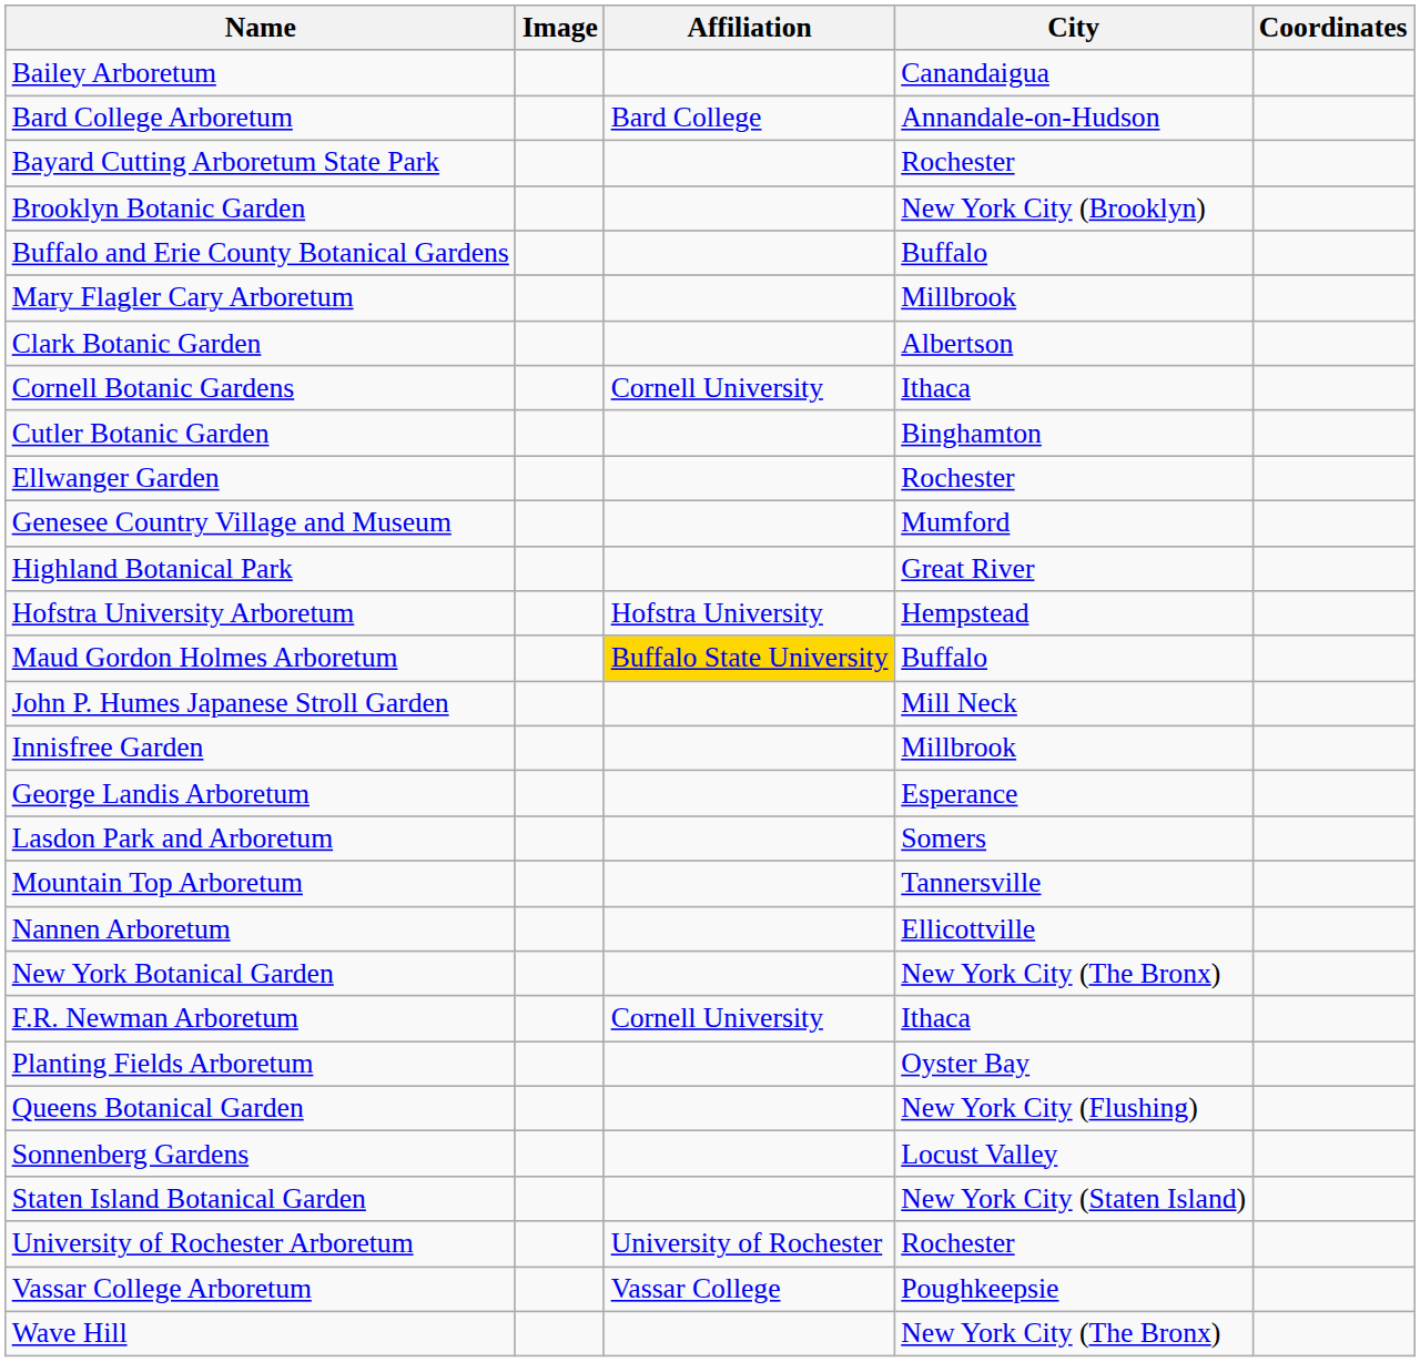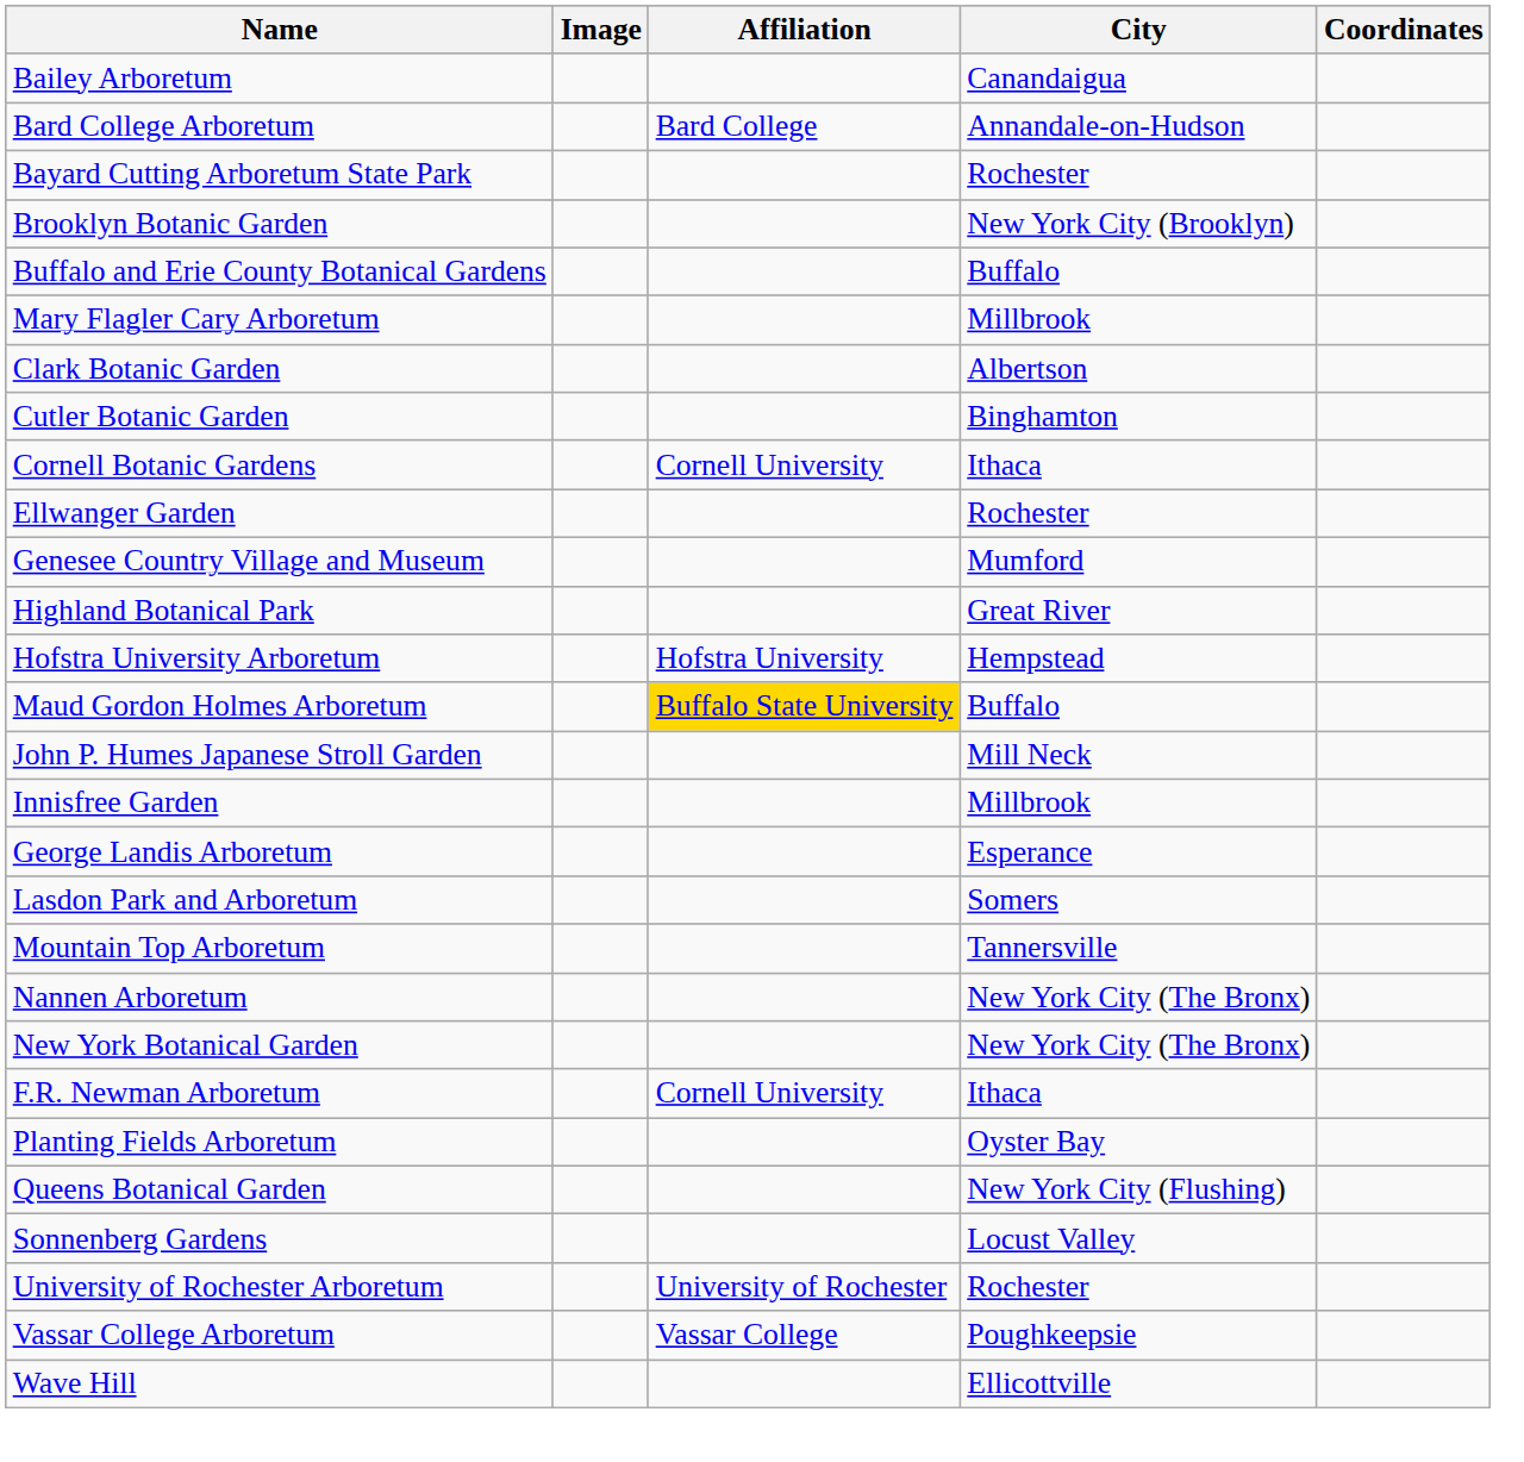 <table class="sortable wikitable">
 <tr>
 <th scope="col">Name</th>
 <th scope="col">Image</th>
 <th scope="col">Affiliation</th>
 <th scope="col">City</th>
 <th scope="col">Coordinates</th>
 </tr>
 <tr>
 <td><a href='#'>Bailey Arboretum</a></td>
 <td></td>
 <td></td>
 <td><a href='#'>Canandaigua</a></td>
 <td></td>
 </tr>
 <tr>
 <td><a href='#'>Bard College Arboretum</a></td>
 <td></td>
 <td><a href='#'>Bard College</a></td>
 <td><a href='#'>Annandale-on-Hudson</a></td>
 <td></td>
 </tr>
 <tr>
 <td><a href='#'>Bayard Cutting Arboretum State Park</a></td>
 <td></td>
 <td></td>
 <td><a href='#'>Rochester</a></td>
 <td></td>
 </tr>
 <tr>
 <td><a href='#'>Brooklyn Botanic Garden</a></td>
 <td></td>
 <td></td>
 <td><a href='#'>New York City</a> (<a href='#'>Brooklyn</a>)</td>
 <td></td>
 </tr>
 <tr>
 <td><a href='#'>Buffalo and Erie County Botanical Gardens</a></td>
 <td></td>
 <td></td>
 <td><a href='#'>Buffalo</a></td>
 <td></td>
 </tr>
 <tr>
 <td><a href='#'>Mary Flagler Cary Arboretum</a></td>
 <td></td>
 <td></td>
 <td><a href='#'>Millbrook</a></td>
 <td></td>
 </tr>
 <tr>
 <td><a href='#'>Clark Botanic Garden</a></td>
 <td></td>
 <td></td>
 <td><a href='#'>Albertson</a></td>
 <td></td>
 </tr>
 <tr>
+<td><a href='#'>Cutler Botanic Garden</a></td>
+<td></td>
+<td></td>
+<td><a href='#'>Binghamton</a></td>
+<td></td>
+</tr>
+<tr>
 <td><a href='#'>Cornell Botanic Gardens</a></td>
 <td></td>
 <td><a href='#'>Cornell University</a></td>
 <td><a href='#'>Ithaca</a></td>
-<td></td>
-</tr>
-<tr>
-<td><a href='#'>Cutler Botanic Garden</a></td>
-<td></td>
-<td></td>
-<td><a href='#'>Binghamton</a></td>
 <td></td>
 </tr>
 <tr>
 <td><a href='#'>Ellwanger Garden</a></td>
 <td></td>
 <td></td>
 <td><a href='#'>Rochester</a></td>
 <td></td>
 </tr>
 <tr>
 <td><a href='#'>Genesee Country Village and Museum</a></td>
 <td></td>
 <td></td>
 <td><a href='#'>Mumford</a></td>
 <td></td>
 </tr>
 <tr>
 <td><a href='#'>Highland Botanical Park</a></td>
 <td></td>
 <td></td>
 <td><a href='#'>Great River</a></td>
 <td></td>
 </tr>
 <tr>
 <td><a href='#'>Hofstra University Arboretum</a></td>
 <td></td>
 <td><a href='#'>Hofstra University</a></td>
 <td><a href='#'>Hempstead</a></td>
 <td></td>
 </tr>
 <tr>
 <td><a href='#'>Maud Gordon Holmes Arboretum</a></td>
 <td></td>
 <td style="background: gold;"><a href='#'>Buffalo State University</a></td>
 <td><a href='#'>Buffalo</a></td>
 <td></td>
 </tr>
 <tr>
 <td><a href='#'>John P. Humes Japanese Stroll Garden</a></td>
 <td></td>
 <td></td>
 <td><a href='#'>Mill Neck</a></td>
 <td></td>
 </tr>
 <tr>
 <td><a href='#'>Innisfree Garden</a></td>
 <td></td>
 <td></td>
 <td><a href='#'>Millbrook</a></td>
 <td></td>
 </tr>
 <tr>
 <td><a href='#'>George Landis Arboretum</a></td>
 <td></td>
 <td></td>
 <td><a href='#'>Esperance</a></td>
 <td></td>
 </tr>
 <tr>
 <td><a href='#'>Lasdon Park and Arboretum</a></td>
 <td></td>
 <td></td>
 <td><a href='#'>Somers</a></td>
 <td></td>
 </tr>
 <tr>
 <td><a href='#'>Mountain Top Arboretum</a></td>
 <td></td>
 <td></td>
 <td><a href='#'>Tannersville</a></td>
 <td></td>
 </tr>
 <tr>
 <td><a href='#'>Nannen Arboretum</a></td>
 <td></td>
 <td></td>
-<td><a href='#'>Ellicottville</a></td>
+<td><a href='#'>New York City</a> (<a href='#'>The Bronx</a>)</td>
 <td></td>
 </tr>
 <tr>
 <td><a href='#'>New York Botanical Garden</a></td>
 <td></td>
 <td></td>
 <td><a href='#'>New York City</a> (<a href='#'>The Bronx</a>)</td>
 <td></td>
 </tr>
 <tr>
 <td><a href='#'>F.R. Newman Arboretum</a></td>
 <td></td>
 <td><a href='#'>Cornell University</a></td>
 <td><a href='#'>Ithaca</a></td>
 <td></td>
 </tr>
 <tr>
 <td><a href='#'>Planting Fields Arboretum</a></td>
 <td></td>
 <td></td>
 <td><a href='#'>Oyster Bay</a></td>
 <td></td>
 </tr>
 <tr>
 <td><a href='#'>Queens Botanical Garden</a></td>
 <td></td>
 <td></td>
 <td><a href='#'>New York City</a> (<a href='#'>Flushing</a>)</td>
 <td></td>
 </tr>
 <tr>
 <td><a href='#'>Sonnenberg Gardens</a></td>
 <td></td>
 <td></td>
 <td><a href='#'>Locust Valley</a></td>
 <td></td>
 </tr>
 <tr>
-<td><a href='#'>Staten Island Botanical Garden</a></td>
-<td></td>
-<td></td>
-<td><a href='#'>New York City</a> (<a href='#'>Staten Island</a>)</td>
-<td></td>
-</tr>
-<tr>
 <td><a href='#'>University of Rochester Arboretum</a></td>
 <td></td>
 <td><a href='#'>University of Rochester</a></td>
 <td><a href='#'>Rochester</a></td>
 <td></td>
 </tr>
 <tr>
 <td><a href='#'>Vassar College Arboretum</a></td>
 <td></td>
 <td><a href='#'>Vassar College</a></td>
 <td><a href='#'>Poughkeepsie</a></td>
 <td></td>
 </tr>
 <tr>
 <td><a href='#'>Wave Hill</a></td>
 <td></td>
 <td></td>
-<td><a href='#'>New York City</a> (<a href='#'>The Bronx</a>)</td>
+<td><a href='#'>Ellicottville</a></td>
 <td></td>
 </tr>
 </table>
